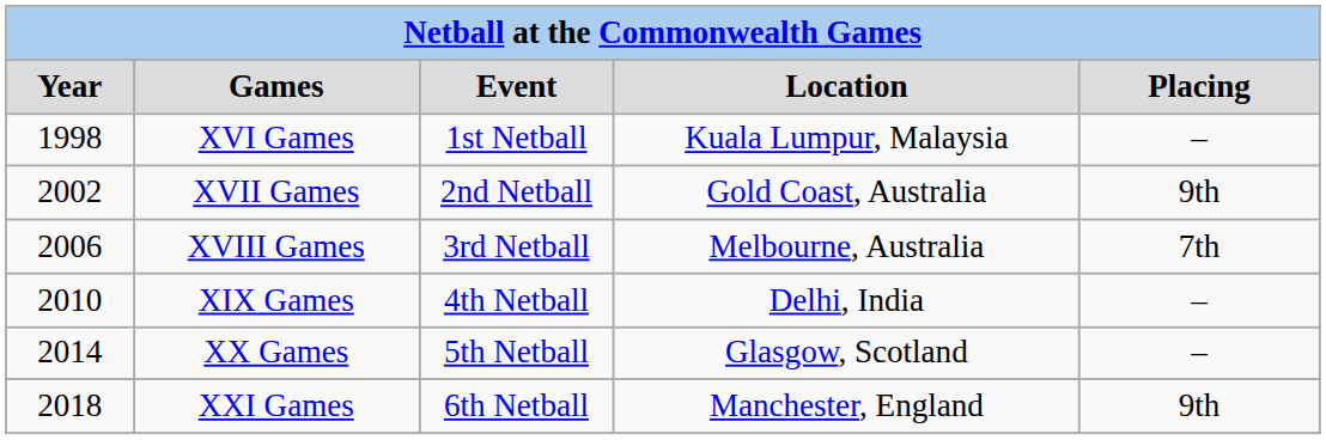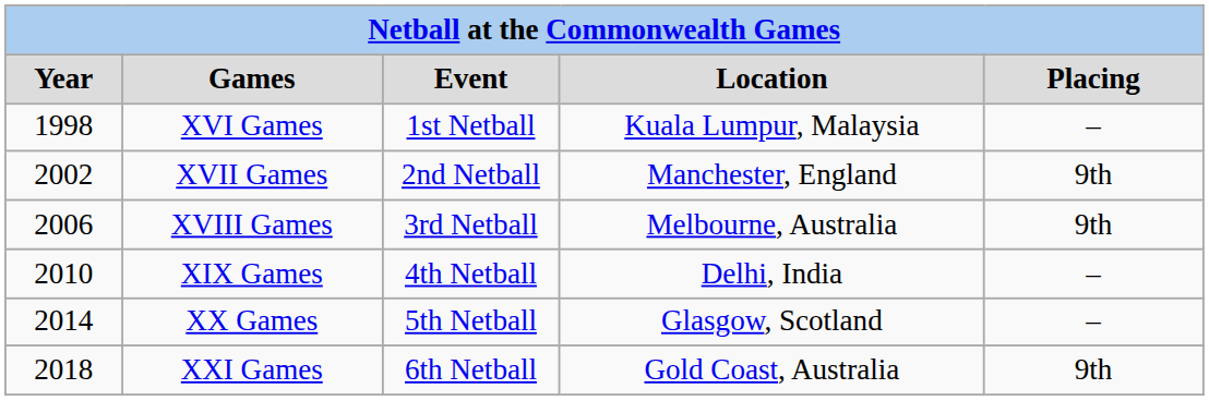 <table class=wikitable style="text-align:center; font-size:90%">
 <tr>
 <th colspan=5 style=background:#ABCDEF><a href='#'>Netball</a> at the <a href='#'>Commonwealth Games</a></th>
 </tr>
 <tr>
 <th width=50 style=background:gainsboro>Year</th>
 <th width=120 style=background:gainsboro>Games</th>
 <th width=80 style=background:gainsboro>Event</th>
 <th width=200 style=background:gainsboro>Location</th>
 <th width=100 style=background:gainsboro>Placing</th>
 </tr>
 <tr>
 <td>1998</td>
 <td><a href='#'>XVI Games</a></td>
 <td><a href='#'>1st Netball</a></td>
 <td><a href='#'>Kuala Lumpur</a>, Malaysia</td>
 <td>–</td>
 </tr>
 <tr>
 <td>2002</td>
 <td><a href='#'>XVII Games</a></td>
 <td><a href='#'>2nd Netball</a></td>
-<td><a href='#'>Gold Coast</a>, Australia</td>
+<td><a href='#'>Manchester</a>, England</td>
 <td>9th</td>
 </tr>
 <tr>
 <td>2006</td>
 <td><a href='#'>XVIII Games</a></td>
 <td><a href='#'>3rd Netball</a></td>
 <td><a href='#'>Melbourne</a>, Australia</td>
-<td>7th</td>
+<td>9th</td>
 </tr>
 <tr>
 <td>2010</td>
 <td><a href='#'>XIX Games</a></td>
 <td><a href='#'>4th Netball</a></td>
 <td><a href='#'>Delhi</a>, India</td>
 <td>–</td>
 </tr>
 <tr>
 <td>2014</td>
 <td><a href='#'>XX Games</a></td>
 <td><a href='#'>5th Netball</a></td>
 <td><a href='#'>Glasgow</a>, Scotland</td>
 <td>–</td>
 </tr>
 <tr>
 <td>2018</td>
 <td><a href='#'>XXI Games</a></td>
 <td><a href='#'>6th Netball</a></td>
-<td><a href='#'>Manchester</a>, England</td>
+<td><a href='#'>Gold Coast</a>, Australia</td>
 <td>9th</td>
 </tr>
 </table>
